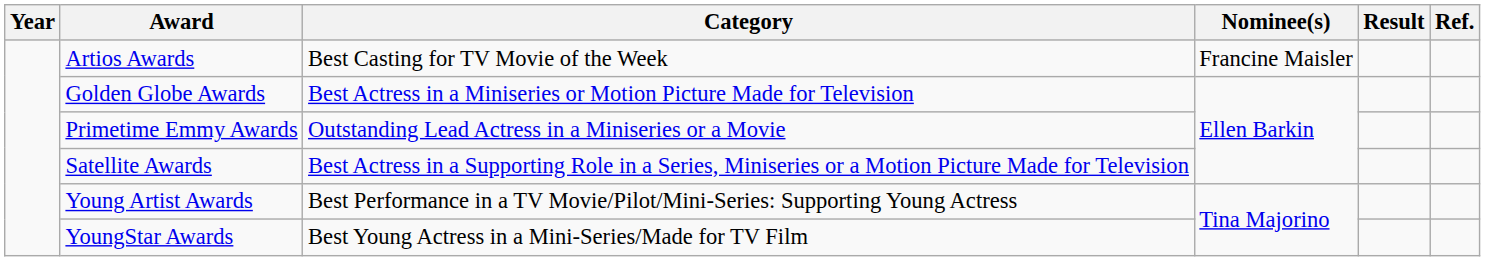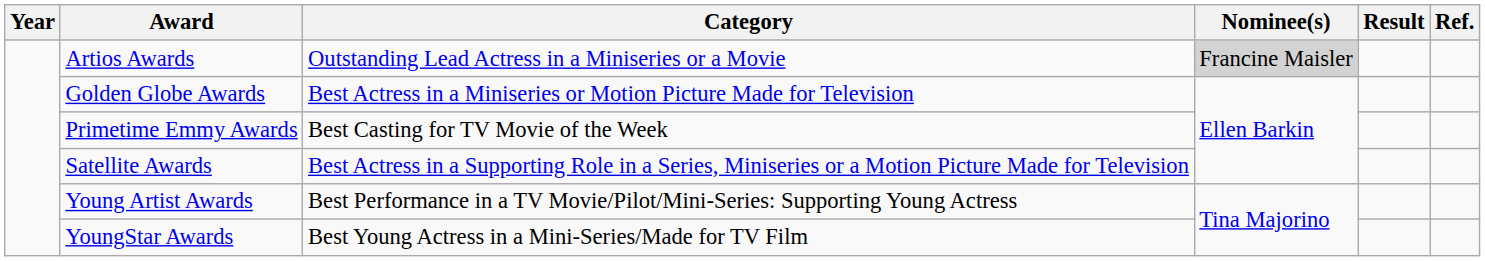 <table class="wikitable plainrowheaders">
 <tr>
 <th>Year</th>
 <th>Award</th>
 <th>Category</th>
 <th>Nominee(s)</th>
 <th>Result</th>
 <th>Ref.</th>
 </tr>
 <tr>
 <td rowspan="6"></td>
 <td><a href='#'>Artios Awards</a></td>
-<td>Best Casting for TV Movie of the Week</td>
-<td>Francine Maisler</td>
+<td><a href='#'>Outstanding Lead Actress in a Miniseries or a Movie</a></td>
+<td style="background: lightgrey;">Francine Maisler</td>
 <td></td>
 <td align="center"></td>
 </tr>
 <tr>
 <td><a href='#'>Golden Globe Awards</a></td>
 <td><a href='#'>Best Actress in a Miniseries or Motion Picture Made for Television</a></td>
 <td rowspan="3"><a href='#'>Ellen Barkin</a></td>
 <td></td>
 <td align="center"></td>
 </tr>
 <tr>
 <td><a href='#'>Primetime Emmy Awards</a></td>
-<td><a href='#'>Outstanding Lead Actress in a Miniseries or a Movie</a></td>
+<td>Best Casting for TV Movie of the Week</td>
 <td></td>
 <td align="center"></td>
 </tr>
 <tr>
 <td><a href='#'>Satellite Awards</a></td>
 <td><a href='#'>Best Actress in a Supporting Role in a Series, Miniseries or a Motion Picture Made for Television</a></td>
 <td></td>
 <td align="center"></td>
 </tr>
 <tr>
 <td><a href='#'>Young Artist Awards</a></td>
 <td>Best Performance in a TV Movie/Pilot/Mini-Series: Supporting Young Actress</td>
 <td rowspan="2"><a href='#'>Tina Majorino</a></td>
 <td></td>
 <td align="center"></td>
 </tr>
 <tr>
 <td><a href='#'>YoungStar Awards</a></td>
 <td>Best Young Actress in a Mini-Series/Made for TV Film</td>
 <td></td>
 <td align="center"></td>
 </tr>
 </table>
